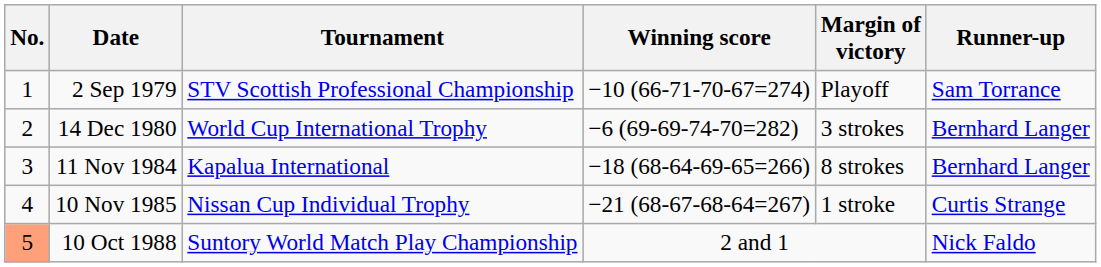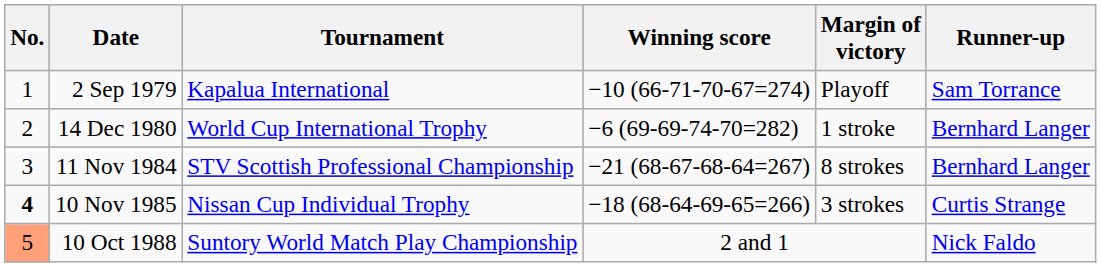 <table class="wikitable" style="font-size:95%;">
 <tr>
 <th>No.</th>
 <th>Date</th>
 <th>Tournament</th>
 <th>Winning score</th>
 <th>Margin of<br>victory</th>
 <th>Runner-up</th>
 </tr>
 <tr>
 <td align=center>1</td>
 <td align=right>2 Sep 1979</td>
-<td><a href='#'>STV Scottish Professional Championship</a></td>
+<td><a href='#'>Kapalua International</a></td>
 <td>−10 (66-71-70-67=274)</td>
 <td>Playoff</td>
 <td> <a href='#'>Sam Torrance</a></td>
 </tr>
 <tr>
 <td align=center>2</td>
 <td align=right>14 Dec 1980</td>
 <td><a href='#'>World Cup International Trophy</a></td>
 <td>−6 (69-69-74-70=282)</td>
-<td>3 strokes</td>
+<td>1 stroke</td>
 <td> <a href='#'>Bernhard Langer</a></td>
 </tr>
 <tr>
 <td align=center>3</td>
 <td align=right>11 Nov 1984</td>
-<td><a href='#'>Kapalua International</a></td>
-<td>−18 (68-64-69-65=266)</td>
+<td><a href='#'>STV Scottish Professional Championship</a></td>
+<td>−21 (68-67-68-64=267)</td>
 <td>8 strokes</td>
 <td> <a href='#'>Bernhard Langer</a></td>
 </tr>
 <tr>
-<td align=center>4</td>
+<td align=center><strong>4</strong></td>
 <td align=right>10 Nov 1985</td>
 <td><a href='#'>Nissan Cup Individual Trophy</a></td>
-<td>−21 (68-67-68-64=267)</td>
-<td>1 stroke</td>
+<td>−18 (68-64-69-65=266)</td>
+<td>3 strokes</td>
 <td> <a href='#'>Curtis Strange</a></td>
 </tr>
 <tr>
 <td align=center style="background: lightsalmon;">5</td>
 <td align=right>10 Oct 1988</td>
 <td><a href='#'>Suntory World Match Play Championship</a></td>
 <td colspan=2 align=center>2 and 1</td>
 <td> <a href='#'>Nick Faldo</a></td>
 </tr>
 </table>
